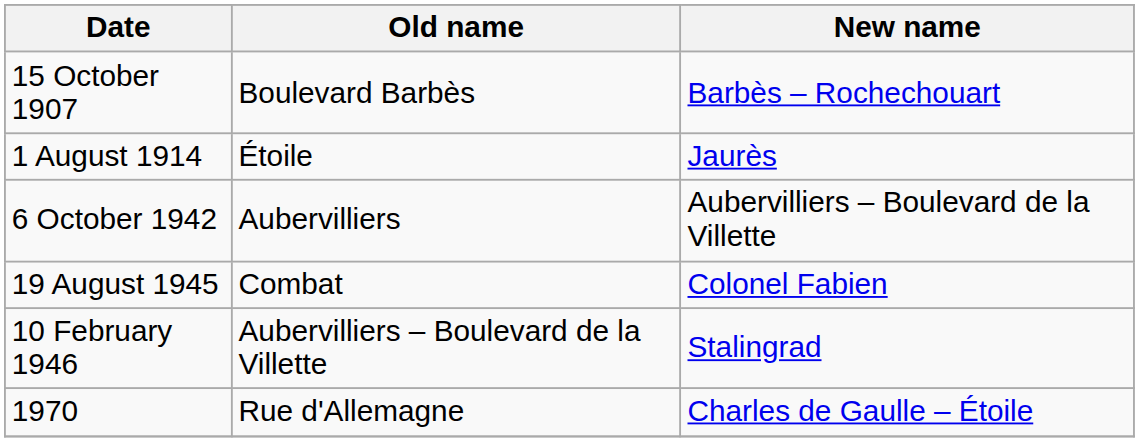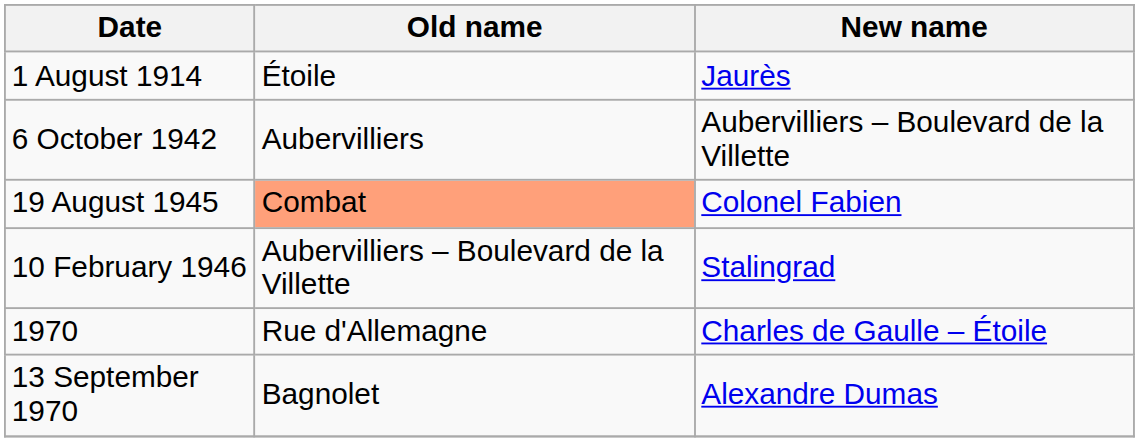 <table class="wikitable sortable">
 <tr>
 <th>Date</th>
 <th>Old name</th>
 <th>New name</th>
-</tr>
-<tr>
-<td>15 October 1907</td>
-<td>Boulevard Barbès</td>
-<td><a href='#'>Barbès – Rochechouart</a></td>
 </tr>
 <tr>
 <td>1 August 1914</td>
 <td>Étoile</td>
 <td><a href='#'>Jaurès</a></td>
 </tr>
 <tr>
 <td>6 October 1942</td>
 <td>Aubervilliers</td>
 <td>Aubervilliers – Boulevard de la Villette</td>
 </tr>
 <tr>
 <td>19 August 1945</td>
-<td>Combat</td>
+<td style="background: lightsalmon;">Combat</td>
 <td><a href='#'>Colonel Fabien</a></td>
 </tr>
 <tr>
 <td>10 February 1946</td>
 <td>Aubervilliers – Boulevard de la Villette</td>
 <td><a href='#'>Stalingrad</a></td>
 </tr>
 <tr>
 <td>1970</td>
 <td>Rue d'Allemagne</td>
 <td><a href='#'>Charles de Gaulle – Étoile</a></td>
 </tr>
 <tr>
+<td>13 September 1970</td>
+<td>Bagnolet</td>
+<td><a href='#'>Alexandre Dumas</a></td>
+</tr>
+<tr>
 </tr>
 </table>
